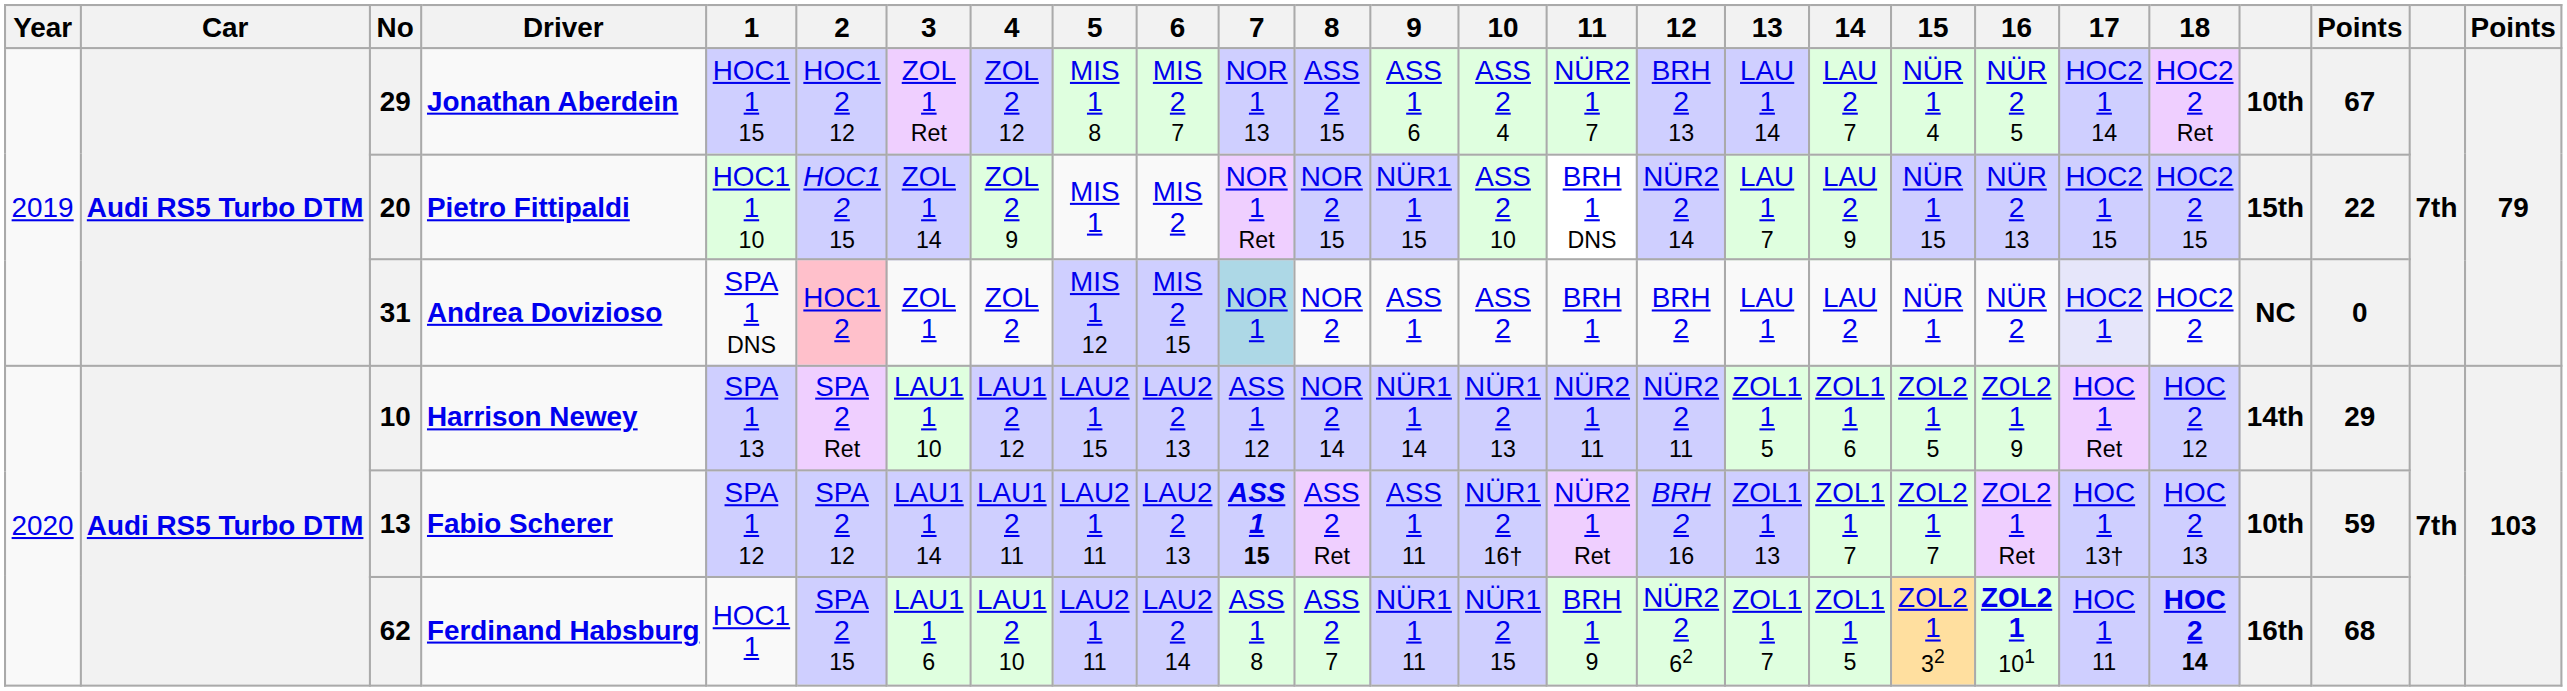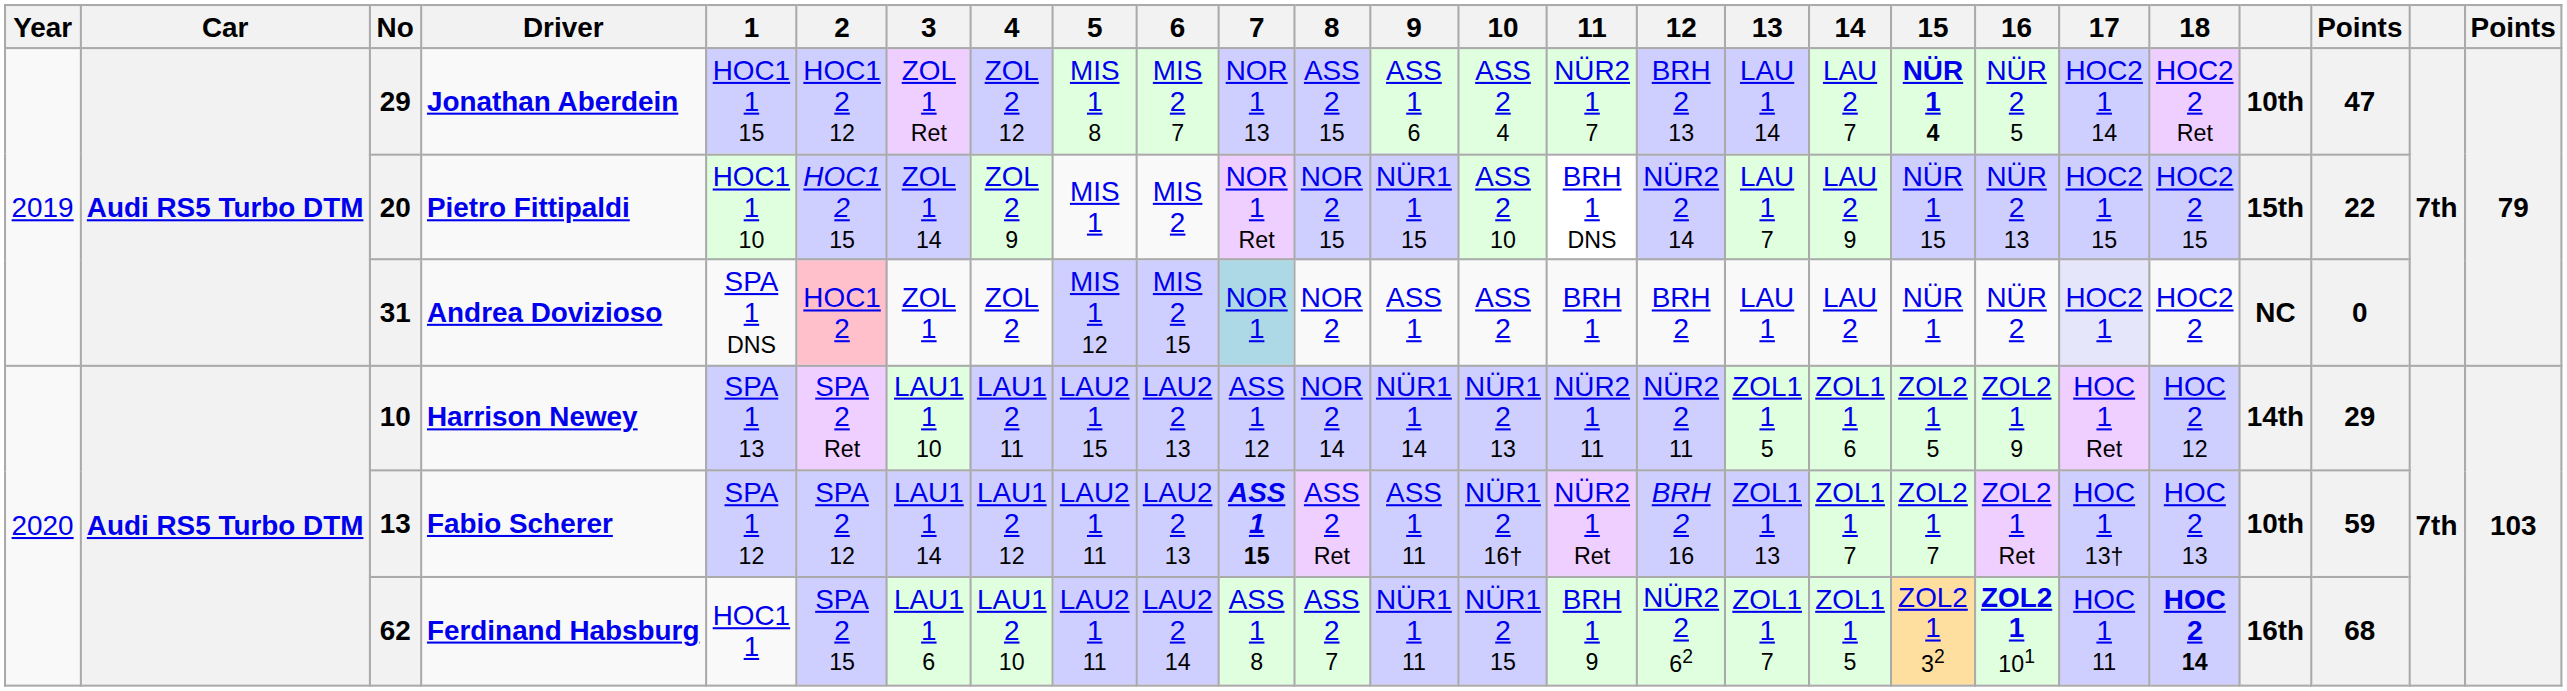 <table class="wikitable" style="text-align:center; font-size:85%">
 <tr>
 <th>Year</th>
 <th>Car</th>
 <th>No</th>
 <th>Driver</th>
 <th>1</th>
 <th>2</th>
 <th>3</th>
 <th>4</th>
 <th>5</th>
 <th>6</th>
 <th>7</th>
 <th>8</th>
 <th>9</th>
 <th>10</th>
 <th>11</th>
 <th>12</th>
 <th>13</th>
 <th>14</th>
 <th>15</th>
 <th>16</th>
 <th>17</th>
 <th>18</th>
 <th></th>
 <th>Points</th>
 <th></th>
 <th>Points</th>
 </tr>
 <tr>
 <td rowspan=3><a href='#'>2019</a></td>
 <th rowspan=3><a href='#'>Audi RS5 Turbo DTM</a></th>
 <th>29</th>
 <td align="left"><strong> <a href='#'>Jonathan Aberdein</a></strong></td>
 <td style="background:#cfcfff;"><a href='#'>HOC1<br>1</a><br><small>15</small></td>
 <td style="background:#cfcfff;"><a href='#'>HOC1<br>2</a><br><small>12</small></td>
 <td style="background:#efcfff;"><a href='#'>ZOL<br>1</a><br><small>Ret</small></td>
 <td style="background:#cfcfff;"><a href='#'>ZOL<br>2</a><br><small>12</small></td>
 <td style="background:#dfffdf;"><a href='#'>MIS<br>1</a><br><small>8</small></td>
 <td style="background:#dfffdf;"><a href='#'>MIS<br>2</a><br><small>7</small></td>
 <td style="background:#cfcfff;"><a href='#'>NOR<br>1</a><br><small>13</small></td>
 <td style="background:#cfcfff;"><a href='#'>ASS<br>2</a><br><small>15</small></td>
 <td style="background:#dfffdf;"><a href='#'>ASS<br>1</a><br><small>6</small></td>
 <td style="background:#dfffdf;"><a href='#'>ASS<br>2</a><br><small>4</small></td>
 <td style="background:#dfffdf;"><a href='#'>NÜR2<br>1</a><br><small>7</small></td>
 <td style="background:#cfcfff;"><a href='#'>BRH<br>2</a><br><small>13</small></td>
 <td style="background:#cfcfff;"><a href='#'>LAU<br>1</a><br><small>14</small></td>
 <td style="background:#dfffdf;"><a href='#'>LAU<br>2</a><br><small>7</small></td>
-<td style="background:#dfffdf;"><a href='#'>NÜR<br>1</a><br><small>4</small></td>
+<td style="background:#dfffdf;"><strong><a href='#'>NÜR<br>1</a><br><small>4</small></strong></td>
 <td style="background:#dfffdf;"><a href='#'>NÜR<br>2</a><br><small>5</small></td>
 <td style="background:#cfcfff;"><a href='#'>HOC2<br>1</a><br><small>14</small></td>
 <td style="background:#efcfff;"><a href='#'>HOC2<br>2</a><br><small>Ret</small></td>
 <th>10th</th>
-<th>67</th>
+<th>47</th>
 <th rowspan=3>7th</th>
 <th rowspan=3>79</th>
 </tr>
 <tr>
 <th>20</th>
 <td align="left"><strong> <a href='#'>Pietro Fittipaldi</a></strong></td>
 <td style="background:#dfffdf;"><a href='#'>HOC1<br>1</a><br><small>10</small></td>
 <td style="background:#cfcfff;"><em><a href='#'>HOC1<br>2</a></em><br><small>15</small></td>
 <td style="background:#cfcfff;"><a href='#'>ZOL<br>1</a><br><small>14</small></td>
 <td style="background:#dfffdf;"><a href='#'>ZOL<br>2</a><br><small>9</small></td>
 <td><a href='#'>MIS<br>1</a></td>
 <td><a href='#'>MIS<br>2</a></td>
 <td style="background:#efcfff;"><a href='#'>NOR<br>1</a><br><small>Ret</small></td>
 <td style="background:#cfcfff;"><a href='#'>NOR<br>2</a><br><small>15</small></td>
 <td style="background:#cfcfff;"><a href='#'>NÜR1<br>1</a><br><small>15</small></td>
 <td style="background:#dfffdf;"><a href='#'>ASS<br>2</a><br><small>10</small></td>
 <td style="background:#ffffff;"><a href='#'>BRH<br>1</a><br><small>DNS</small></td>
 <td style="background:#cfcfff;"><a href='#'>NÜR2<br>2</a><br><small>14</small></td>
 <td style="background:#dfffdf;"><a href='#'>LAU<br>1</a><br><small>7</small></td>
 <td style="background:#dfffdf;"><a href='#'>LAU<br>2</a><br><small>9</small></td>
 <td style="background:#cfcfff;"><a href='#'>NÜR<br>1</a><br><small>15</small></td>
 <td style="background:#cfcfff;"><a href='#'>NÜR<br>2</a><br><small>13</small></td>
 <td style="background:#cfcfff;"><a href='#'>HOC2<br>1</a><br><small>15</small></td>
 <td style="background:#cfcfff;"><a href='#'>HOC2<br>2</a><br><small>15</small></td>
 <th>15th</th>
 <th>22</th>
 </tr>
 <tr>
 <th>31</th>
 <td align="left"><strong> <a href='#'>Andrea Dovizioso</a></strong></td>
 <td><a href='#'>SPA<br>1</a><br><small>DNS</small></td>
 <td style="background: pink;"><a href='#'>HOC1<br>2</a><br></td>
 <td><a href='#'>ZOL<br>1</a><br></td>
 <td><a href='#'>ZOL<br>2</a><br></td>
 <td style="background:#cfcfff;"><a href='#'>MIS<br>1</a><br><small>12</small></td>
 <td style="background:#cfcfff;"><a href='#'>MIS<br>2</a><br><small>15</small></td>
 <td style="background: lightblue;"><a href='#'>NOR<br>1</a><br></td>
 <td><a href='#'>NOR<br>2</a><br></td>
 <td><a href='#'>ASS<br>1</a><br></td>
 <td><a href='#'>ASS<br>2</a><br></td>
 <td><a href='#'>BRH<br>1</a><br></td>
 <td><a href='#'>BRH<br>2</a><br></td>
 <td><a href='#'>LAU<br>1</a><br></td>
 <td><a href='#'>LAU<br>2</a><br></td>
 <td><a href='#'>NÜR<br>1</a><br></td>
 <td><a href='#'>NÜR<br>2</a><br></td>
 <td style="background: lavender;"><a href='#'>HOC2<br>1</a><br></td>
 <td><a href='#'>HOC2<br>2</a><br></td>
 <th>NC</th>
 <th>0</th>
 </tr>
 <tr>
 <td rowspan=3><a href='#'>2020</a></td>
 <th rowspan=3><a href='#'>Audi RS5 Turbo DTM</a></th>
 <th>10</th>
 <td align="left"><strong> <a href='#'>Harrison Newey</a></strong></td>
 <td style="background:#cfcfff;"><a href='#'>SPA<br>1</a><br><small>13</small></td>
 <td style="background:#efcfff;"><a href='#'>SPA<br>2</a><br><small>Ret</small></td>
 <td style="background:#dfffdf;"><a href='#'>LAU1<br>1</a><br><small>10</small></td>
-<td style="background:#cfcfff;"><a href='#'>LAU1<br>2</a><br><small>12</small></td>
+<td style="background:#cfcfff;"><a href='#'>LAU1<br>2</a><br><small>11</small></td>
 <td style="background:#cfcfff;"><a href='#'>LAU2<br>1</a><br><small>15</small></td>
 <td style="background:#cfcfff;"><a href='#'>LAU2<br>2</a><br><small>13</small></td>
 <td style="background:#cfcfff;"><a href='#'>ASS<br>1</a><br><small>12</small></td>
 <td style="background:#cfcfff;"><a href='#'>NOR<br>2</a><br><small>14</small></td>
 <td style="background:#cfcfff;"><a href='#'>NÜR1<br>1</a><br><small>14</small></td>
 <td style="background:#cfcfff;"><a href='#'>NÜR1<br>2</a><br><small>13</small></td>
 <td style="background:#cfcfff;"><a href='#'>NÜR2<br>1</a><br><small>11</small></td>
 <td style="background:#cfcfff;"><a href='#'>NÜR2<br>2</a><br><small>11</small></td>
 <td style="background:#dfffdf ;"><a href='#'>ZOL1<br>1</a><br><small>5</small></td>
 <td style="background:#dfffdf ;"><a href='#'>ZOL1<br>1</a><br><small>6</small></td>
 <td style="background:#dfffdf ;"><a href='#'>ZOL2<br>1</a><br><small>5</small></td>
 <td style="background:#dfffdf ;"><a href='#'>ZOL2<br>1</a><br><small>9</small></td>
 <td style="background:#efcfff;"><a href='#'>HOC<br>1</a><br><small>Ret</small></td>
 <td style="background:#cfcfff;"><a href='#'>HOC<br>2</a><br><small>12</small></td>
 <th>14th</th>
 <th>29</th>
 <th rowspan=3>7th</th>
 <th rowspan=3>103</th>
 </tr>
 <tr>
 <th>13</th>
 <td align="left"><strong> <a href='#'>Fabio Scherer</a></strong></td>
 <td style="background:#cfcfff;"><a href='#'>SPA<br>1</a><br><small>12</small></td>
 <td style="background:#cfcfff;"><a href='#'>SPA<br>2</a><br><small>12</small></td>
 <td style="background:#cfcfff;"><a href='#'>LAU1<br>1</a><br><small>14</small></td>
-<td style="background:#cfcfff;"><a href='#'>LAU1<br>2</a><br><small>11</small></td>
+<td style="background:#cfcfff;"><a href='#'>LAU1<br>2</a><br><small>12</small></td>
 <td style="background:#cfcfff;"><a href='#'>LAU2<br>1</a><br><small>11</small></td>
 <td style="background:#cfcfff;"><a href='#'>LAU2<br>2</a><br><small>13</small></td>
 <td style="background:#cfcfff;"><strong><em><a href='#'>ASS<br>1</a></em><br><small>15</small></strong></td>
 <td style="background:#efcfff;"><a href='#'>ASS<br>2</a><br><small>Ret</small></td>
 <td style="background:#cfcfff;"><a href='#'>ASS<br>1</a><br><small>11</small></td>
 <td style="background:#cfcfff;"><a href='#'>NÜR1<br>2</a><br><small>16†</small></td>
 <td style="background:#efcfff;"><a href='#'>NÜR2<br>1</a><br><small>Ret</small></td>
 <td style="background:#cfcfff;"><em><a href='#'>BRH<br>2</a></em><br><small>16</small></td>
 <td style="background:#cfcfff ;"><a href='#'>ZOL1<br>1</a><br><small>13</small></td>
 <td style="background:#dfffdf ;"><a href='#'>ZOL1<br>1</a><br><small>7</small></td>
 <td style="background:#dfffdf ;"><a href='#'>ZOL2<br>1</a><br><small>7</small></td>
 <td style="background:#efcfff ;"><a href='#'>ZOL2<br>1</a><br><small>Ret</small></td>
 <td style="background:#cfcfff;"><a href='#'>HOC<br>1</a><br><small>13†</small></td>
 <td style="background:#cfcfff;"><a href='#'>HOC<br>2</a><br><small>13</small></td>
 <th>10th</th>
 <th>59</th>
 </tr>
 <tr>
 <th>62</th>
 <td align="left"><strong> <a href='#'>Ferdinand Habsburg</a></strong></td>
 <td><a href='#'>HOC1<br>1</a><br></td>
 <td style="background:#cfcfff;"><a href='#'>SPA<br>2</a><br><small>15</small></td>
 <td style="background:#dfffdf;"><a href='#'>LAU1<br>1</a><br><small>6</small></td>
 <td style="background:#dfffdf;"><a href='#'>LAU1<br>2</a><br><small>10</small></td>
 <td style="background:#cfcfff;"><a href='#'>LAU2<br>1</a><br><small>11</small></td>
 <td style="background:#cfcfff;"><a href='#'>LAU2<br>2</a><br><small>14</small></td>
 <td style="background:#dfffdf;"><a href='#'>ASS<br>1</a><br><small>8</small></td>
 <td style="background:#dfffdf;"><a href='#'>ASS<br>2</a><br><small>7</small></td>
 <td style="background:#cfcfff;"><a href='#'>NÜR1<br>1</a><br><small>11</small></td>
 <td style="background:#cfcfff;"><a href='#'>NÜR1<br>2</a><br><small>15</small></td>
 <td style="background:#dfffdf;"><a href='#'>BRH<br>1</a><br><small>9</small></td>
 <td style="background:#dfffdf;"><a href='#'>NÜR2<br>2</a><br><small>6<sup>2</sup></small></td>
 <td style="background:#dfffdf ;"><a href='#'>ZOL1<br>1</a><br><small>7</small></td>
 <td style="background:#dfffdf ;"><a href='#'>ZOL1<br>1</a><br><small>5</small></td>
 <td style="background:#ffdf9f ;"><a href='#'>ZOL2<br>1</a><br><small>3<sup>2</sup></small></td>
 <td style="background:#dfffdf ;"><strong><a href='#'>ZOL2<br>1</a></strong><br><small>10<sup>1</sup></small></td>
 <td style="background:#cfcfff;"><a href='#'>HOC<br>1</a><br><small>11</small></td>
 <td style="background:#cfcfff;"><strong><a href='#'>HOC<br>2</a><br><small>14</small></strong></td>
 <th>16th</th>
 <th>68</th>
 </tr>
 </table>
